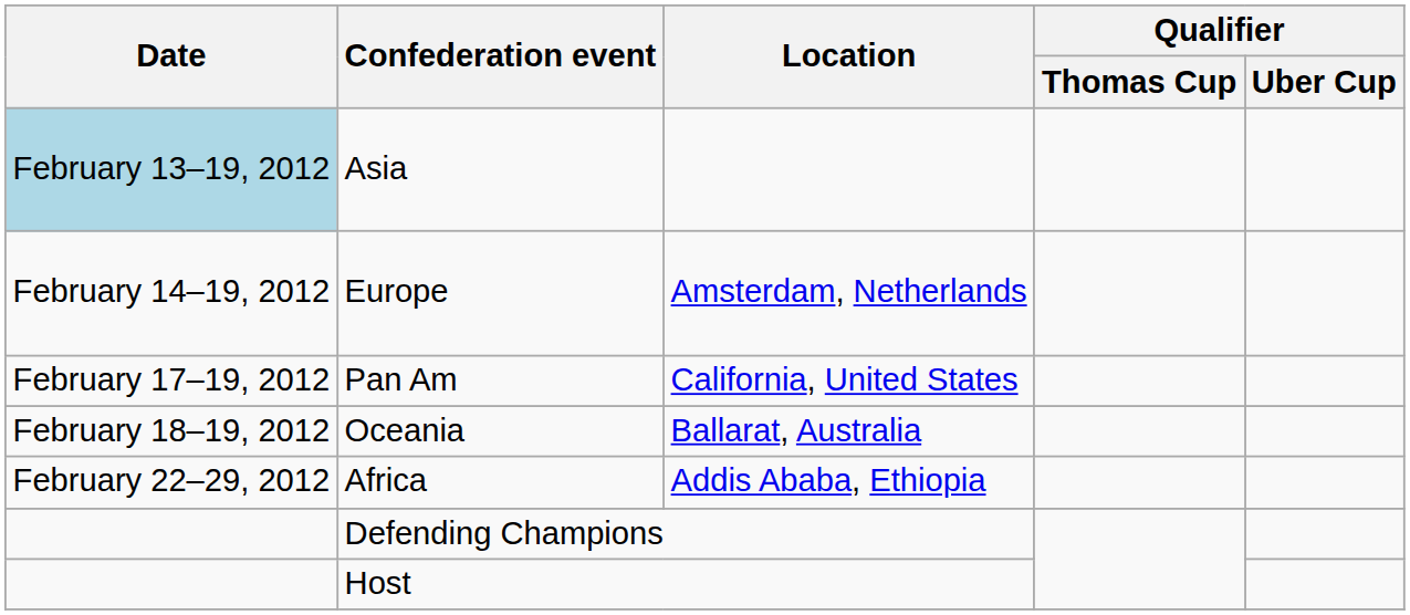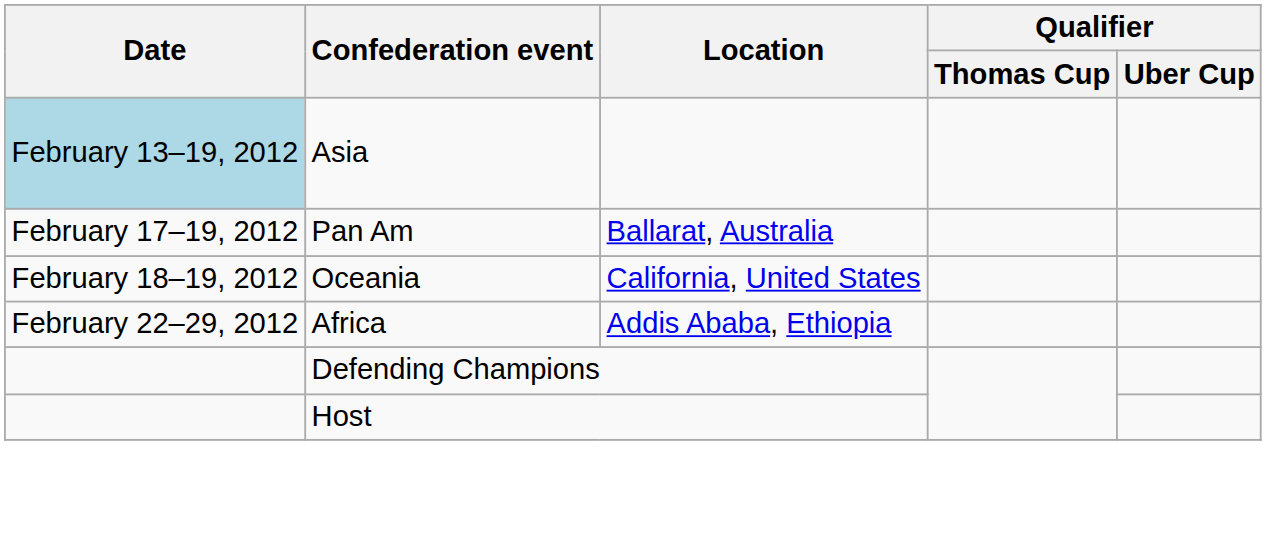 <table class=wikitable>
 <tr>
 <th rowspan=2>Date</th>
 <th rowspan=2>Confederation event</th>
 <th rowspan=2>Location</th>
 <th colspan=2>Qualifier</th>
 </tr>
 <tr>
 <th>Thomas Cup</th>
 <th>Uber Cup</th>
 </tr>
 <tr>
 <td style="background: lightblue;">February 13–19, 2012</td>
 <td>Asia</td>
 <td></td>
 <td> <br> <br> <br></td>
 <td> <br> <br> <br></td>
 </tr>
 <tr>
-<td>February 14–19, 2012</td>
-<td>Europe</td>
-<td> <a href='#'>Amsterdam</a>, <a href='#'>Netherlands</a></td>
-<td> <br> <br> <br></td>
-<td> <br> <br></td>
-</tr>
-<tr>
 <td>February 17–19, 2012</td>
 <td>Pan Am</td>
-<td> <a href='#'>California</a>, <a href='#'>United States</a></td>
+<td> <a href='#'>Ballarat</a>, <a href='#'>Australia</a></td>
 <td></td>
 <td></td>
 </tr>
 <tr>
 <td>February 18–19, 2012</td>
 <td>Oceania</td>
-<td> <a href='#'>Ballarat</a>, <a href='#'>Australia</a></td>
+<td> <a href='#'>California</a>, <a href='#'>United States</a></td>
 <td></td>
 <td></td>
 </tr>
 <tr>
 <td>February 22–29, 2012</td>
 <td>Africa</td>
 <td> <a href='#'>Addis Ababa</a>, <a href='#'>Ethiopia</a></td>
 <td></td>
 <td></td>
 </tr>
 <tr>
 <td></td>
 <td colspan=2>Defending Champions</td>
 <td rowspan=2></td>
 <td></td>
 </tr>
 <tr>
 <td></td>
 <td colspan=2>Host</td>
 <td></td>
 </tr>
 </table>
